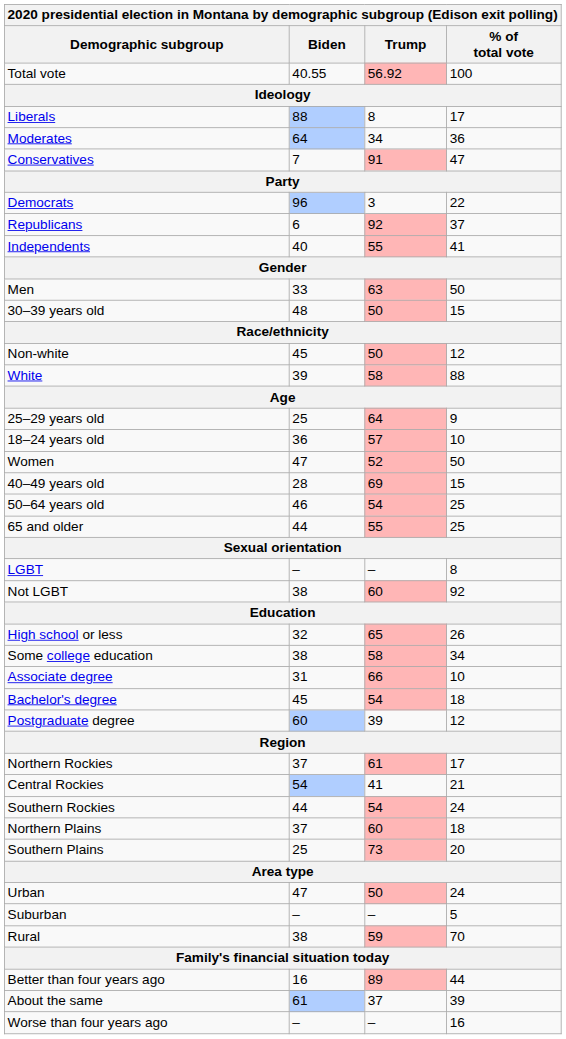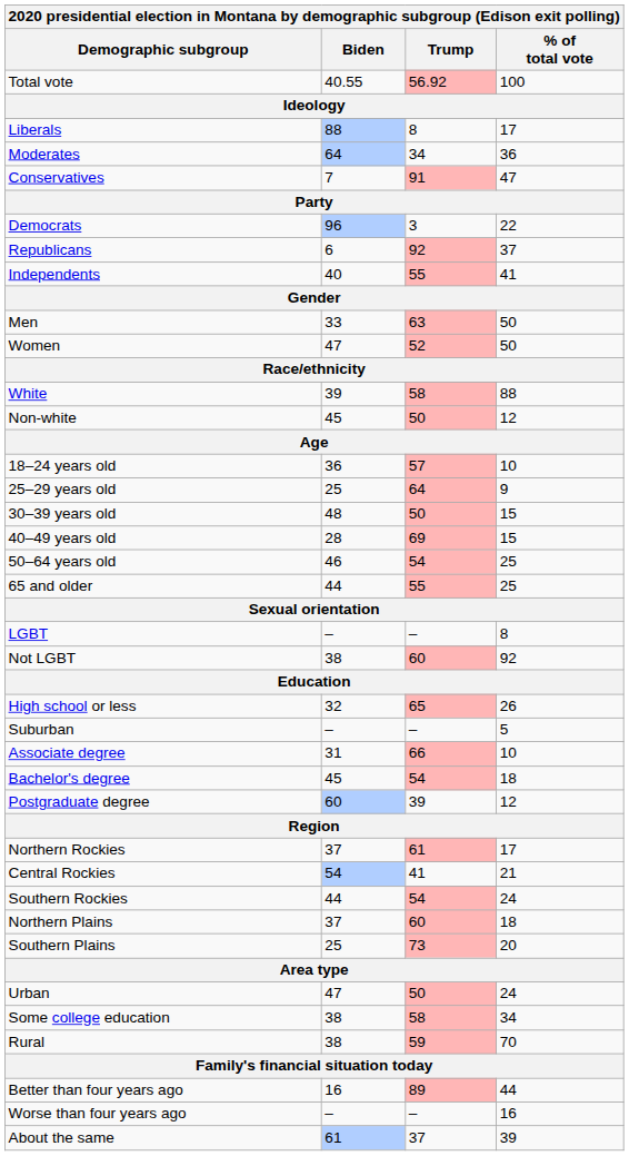 <table class="wikitable sortable">
 <tr>
 <th colspan="4">2020 presidential election in Montana by demographic subgroup (Edison exit polling)</th>
 </tr>
 <tr>
 <th>Demographic subgroup</th>
 <th>Biden</th>
 <th>Trump</th>
 <th>% of<br>total vote</th>
 </tr>
 <tr>
 <td>Total vote</td>
 <td>40.55</td>
 <td style="text-align:left; background:#ffb6b6;">56.92</td>
 <td>100</td>
 </tr>
 <tr>
 <th colspan="4">Ideology</th>
 </tr>
 <tr>
 <td><a href='#'>Liberals</a></td>
 <td style="text-align:left; background:#b0ceff;">88</td>
 <td>8</td>
 <td>17</td>
 </tr>
 <tr>
 <td><a href='#'>Moderates</a></td>
 <td style="text-align:left; background:#b0ceff;">64</td>
 <td>34</td>
 <td>36</td>
 </tr>
 <tr>
 <td><a href='#'>Conservatives</a></td>
 <td>7</td>
 <td style="text-align:left; background:#ffb6b6;">91</td>
 <td>47</td>
 </tr>
 <tr>
 <th colspan="4">Party</th>
 </tr>
 <tr>
 <td><a href='#'>Democrats</a></td>
 <td style="text-align:left; background:#b0ceff;">96</td>
 <td>3</td>
 <td>22</td>
 </tr>
 <tr>
 <td><a href='#'>Republicans</a></td>
 <td>6</td>
 <td style="text-align:left; background:#ffb6b6;">92</td>
 <td>37</td>
 </tr>
 <tr>
 <td><a href='#'>Independents</a></td>
 <td>40</td>
 <td style="text-align:left; background:#ffb6b6;">55</td>
 <td>41</td>
 </tr>
 <tr>
 <th colspan="4">Gender</th>
 </tr>
 <tr>
 <td>Men</td>
 <td>33</td>
 <td style="text-align:left; background:#ffb6b6;">63</td>
 <td>50</td>
 </tr>
 <tr>
-<td>30–39 years old</td>
-<td>48</td>
-<td style="text-align:left; background:#ffb6b6;">50</td>
-<td>15</td>
+<td>Women</td>
+<td>47</td>
+<td style="text-align:left; background:#ffb6b6;">52</td>
+<td>50</td>
 </tr>
 <tr>
 <th colspan="4">Race/ethnicity</th>
+</tr>
+<tr>
+<td><a href='#'>White</a></td>
+<td>39</td>
+<td style="text-align:left; background:#ffb6b6;">58</td>
+<td>88</td>
 </tr>
 <tr>
 <td>Non-white</td>
 <td>45</td>
 <td style="text-align:left; background:#ffb6b6;">50</td>
 <td>12</td>
 </tr>
 <tr>
-<td><a href='#'>White</a></td>
-<td>39</td>
-<td style="text-align:left; background:#ffb6b6;">58</td>
-<td>88</td>
+<th colspan="4">Age</th>
 </tr>
 <tr>
-<th colspan="4">Age</th>
+<td>18–24 years old</td>
+<td>36</td>
+<td style="text-align:left; background:#ffb6b6;">57</td>
+<td>10</td>
 </tr>
 <tr>
 <td>25–29 years old</td>
 <td>25</td>
 <td style="text-align:left; background:#ffb6b6;">64</td>
 <td>9</td>
 </tr>
 <tr>
-<td>18–24 years old</td>
-<td>36</td>
-<td style="text-align:left; background:#ffb6b6;">57</td>
-<td>10</td>
-</tr>
-<tr>
-<td>Women</td>
-<td>47</td>
-<td style="text-align:left; background:#ffb6b6;">52</td>
-<td>50</td>
+<td>30–39 years old</td>
+<td>48</td>
+<td style="text-align:left; background:#ffb6b6;">50</td>
+<td>15</td>
 </tr>
 <tr>
 <td>40–49 years old</td>
 <td>28</td>
 <td style="text-align:left; background:#ffb6b6;">69</td>
 <td>15</td>
 </tr>
 <tr>
 <td>50–64 years old</td>
 <td>46</td>
 <td style="text-align:left; background:#ffb6b6;">54</td>
 <td>25</td>
 </tr>
 <tr>
 <td>65 and older</td>
 <td>44</td>
 <td style="text-align:left; background:#ffb6b6;">55</td>
 <td>25</td>
 </tr>
 <tr>
 <th colspan="4">Sexual orientation</th>
 </tr>
 <tr>
 <td><a href='#'>LGBT</a></td>
 <td>–</td>
 <td>–</td>
 <td>8</td>
 </tr>
 <tr>
 <td>Not LGBT</td>
 <td>38</td>
 <td style="text-align:left; background:#ffb6b6;">60</td>
 <td>92</td>
 </tr>
 <tr>
 <th colspan="4">Education</th>
 </tr>
 <tr>
 <td><a href='#'>High school</a> or less</td>
 <td>32</td>
 <td style="text-align:left; background:#ffb6b6;">65</td>
 <td>26</td>
 </tr>
 <tr>
-<td>Some <a href='#'>college</a> education</td>
-<td>38</td>
-<td style="text-align:left; background:#ffb6b6;">58</td>
-<td>34</td>
+<td>Suburban</td>
+<td>–</td>
+<td>–</td>
+<td>5</td>
 </tr>
 <tr>
 <td><a href='#'>Associate degree</a></td>
 <td>31</td>
 <td style="text-align:left; background:#ffb6b6;">66</td>
 <td>10</td>
 </tr>
 <tr>
 <td><a href='#'>Bachelor's degree</a></td>
 <td>45</td>
 <td style="text-align:left; background:#ffb6b6;">54</td>
 <td>18</td>
 </tr>
 <tr>
 <td><a href='#'>Postgraduate</a> degree</td>
 <td style="text-align:left; background:#b0ceff;">60</td>
 <td>39</td>
 <td>12</td>
 </tr>
 <tr>
 <th colspan="4">Region</th>
 </tr>
 <tr>
 <td>Northern Rockies</td>
 <td>37</td>
 <td style="text-align:left; background:#ffb6b6;">61</td>
 <td>17</td>
 </tr>
 <tr>
 <td>Central Rockies</td>
 <td style="text-align:left; background:#b0ceff;">54</td>
 <td>41</td>
 <td>21</td>
 </tr>
 <tr>
 <td>Southern Rockies</td>
 <td>44</td>
 <td style="text-align:left; background:#ffb6b6;">54</td>
 <td>24</td>
 </tr>
 <tr>
 <td>Northern Plains</td>
 <td>37</td>
 <td style="text-align:left; background:#ffb6b6;">60</td>
 <td>18</td>
 </tr>
 <tr>
 <td>Southern Plains</td>
 <td>25</td>
 <td style="text-align:left; background:#ffb6b6;">73</td>
 <td>20</td>
 </tr>
 <tr>
 <th colspan="4">Area type</th>
 </tr>
 <tr>
 <td>Urban</td>
 <td>47</td>
 <td style="text-align:left; background:#ffb6b6;">50</td>
 <td>24</td>
 </tr>
 <tr>
-<td>Suburban</td>
-<td>–</td>
-<td>–</td>
-<td>5</td>
+<td>Some <a href='#'>college</a> education</td>
+<td>38</td>
+<td style="text-align:left; background:#ffb6b6;">58</td>
+<td>34</td>
 </tr>
 <tr>
 <td>Rural</td>
 <td>38</td>
 <td style="text-align:left; background:#ffb6b6;">59</td>
 <td>70</td>
 </tr>
 <tr>
 <th colspan="4">Family's financial situation today</th>
 </tr>
 <tr>
 <td>Better than four years ago</td>
 <td>16</td>
 <td style="text-align:left; background:#ffb6b6;">89</td>
 <td>44</td>
 </tr>
 <tr>
+<td>Worse than four years ago</td>
+<td>–</td>
+<td>–</td>
+<td>16</td>
+</tr>
+<tr>
 <td>About the same</td>
 <td style="text-align:left; background:#b0ceff;">61</td>
 <td>37</td>
 <td>39</td>
 </tr>
-<tr>
-<td>Worse than four years ago</td>
-<td>–</td>
-<td>–</td>
-<td>16</td>
-</tr>
 </table>
